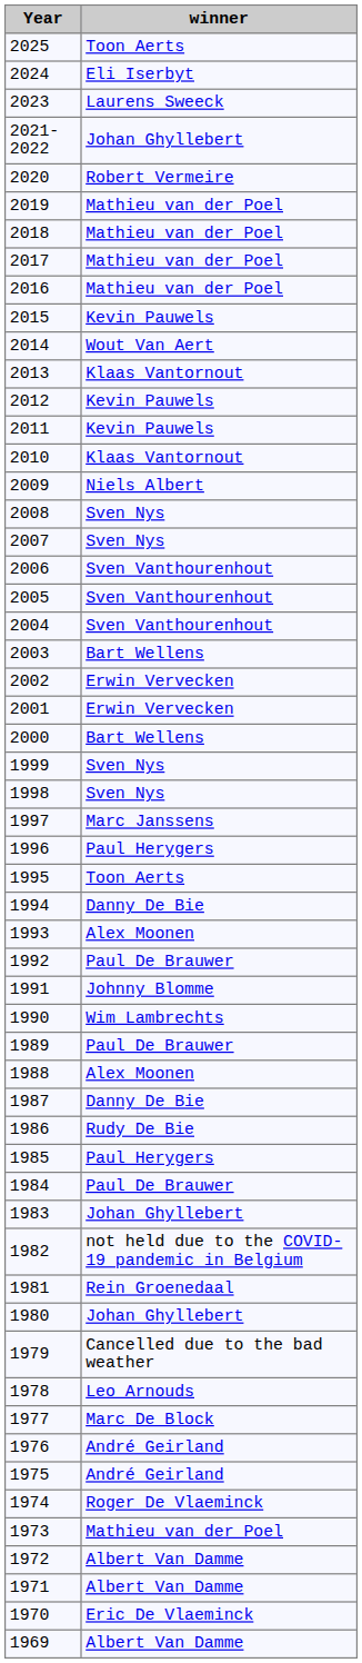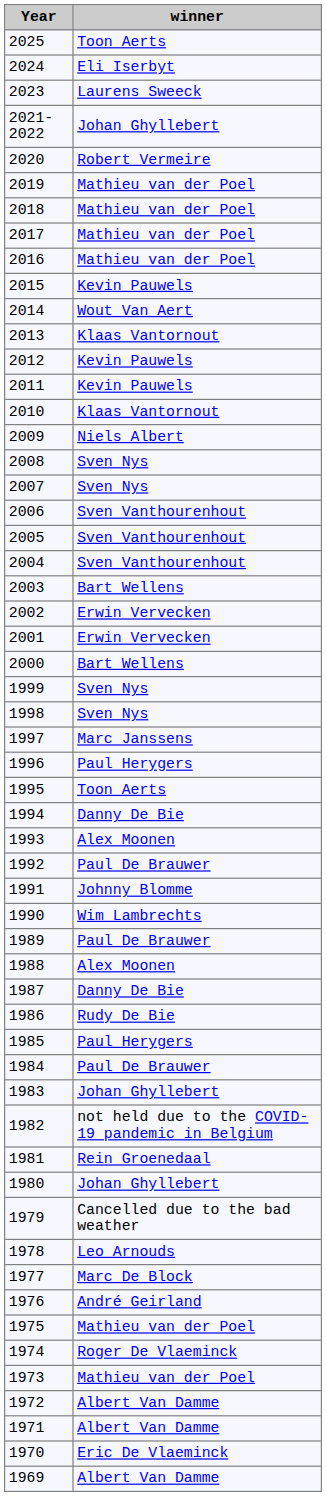 <table bgcolor="#f7f8ff" cellpadding="3" cellspacing="0" border="1" style="font-size: 95%; border: gray solid 1px; border-collapse: collapse;">
 <tr bgcolor="#CCCCCC">
 <td align="center" width="50"><strong>Year</strong></td>
 <td align="center" width="200"><strong>winner</strong></td>
 </tr>
 <tr align="left">
 <td>2025</td>
 <td> <a href='#'>Toon Aerts</a></td>
 </tr>
 <tr align="left">
 <td>2024</td>
 <td> <a href='#'>Eli Iserbyt</a></td>
 </tr>
 <tr align="left">
 <td>2023</td>
 <td> <a href='#'>Laurens Sweeck</a></td>
 </tr>
 <tr align="left">
 <td>2021-2022</td>
 <td> <a href='#'>Johan Ghyllebert</a></td>
 </tr>
 <tr align="left">
 <td>2020</td>
 <td> <a href='#'>Robert Vermeire</a></td>
 </tr>
 <tr align="left">
 <td>2019</td>
 <td> <a href='#'>Mathieu van der Poel</a></td>
 </tr>
 <tr align="left">
 <td>2018</td>
 <td> <a href='#'>Mathieu van der Poel</a></td>
 </tr>
 <tr align="left">
 <td>2017</td>
 <td> <a href='#'>Mathieu van der Poel</a></td>
 </tr>
 <tr align="left">
 <td>2016</td>
 <td> <a href='#'>Mathieu van der Poel</a></td>
 </tr>
 <tr align="left">
 <td>2015</td>
 <td> <a href='#'>Kevin Pauwels</a></td>
 </tr>
 <tr align="left">
 <td>2014</td>
 <td> <a href='#'>Wout Van Aert</a></td>
 </tr>
 <tr align="left">
 <td>2013</td>
 <td> <a href='#'>Klaas Vantornout</a></td>
 </tr>
 <tr align="left">
 <td>2012</td>
 <td> <a href='#'>Kevin Pauwels</a></td>
 </tr>
 <tr align="left">
 <td>2011</td>
 <td> <a href='#'>Kevin Pauwels</a></td>
 </tr>
 <tr align="left">
 <td>2010</td>
 <td> <a href='#'>Klaas Vantornout</a></td>
 </tr>
 <tr align="left">
 <td>2009</td>
 <td> <a href='#'>Niels Albert</a></td>
 </tr>
 <tr align="left">
 <td>2008</td>
 <td> <a href='#'>Sven Nys</a></td>
 </tr>
 <tr align="left">
 <td>2007</td>
 <td> <a href='#'>Sven Nys</a></td>
 </tr>
 <tr align="left">
 <td>2006</td>
 <td> <a href='#'>Sven Vanthourenhout</a></td>
 </tr>
 <tr align="left">
 <td>2005</td>
 <td> <a href='#'>Sven Vanthourenhout</a></td>
 </tr>
 <tr align="left">
 <td>2004</td>
 <td> <a href='#'>Sven Vanthourenhout</a></td>
 </tr>
 <tr align="left">
 <td>2003</td>
 <td> <a href='#'>Bart Wellens</a></td>
 </tr>
 <tr align="left">
 <td>2002</td>
 <td> <a href='#'>Erwin Vervecken</a></td>
 </tr>
 <tr align="left">
 <td>2001</td>
 <td> <a href='#'>Erwin Vervecken</a></td>
 </tr>
 <tr align="left">
 <td>2000</td>
 <td> <a href='#'>Bart Wellens</a></td>
 </tr>
 <tr align="left">
 <td>1999</td>
 <td> <a href='#'>Sven Nys</a></td>
 </tr>
 <tr align="left">
 <td>1998</td>
 <td> <a href='#'>Sven Nys</a></td>
 </tr>
 <tr align="left">
 <td>1997</td>
 <td> <a href='#'>Marc Janssens</a></td>
 </tr>
 <tr align="left">
 <td>1996</td>
 <td> <a href='#'>Paul Herygers</a></td>
 </tr>
 <tr align="left">
 <td>1995</td>
 <td> <a href='#'>Toon Aerts</a></td>
 </tr>
 <tr align="left">
 <td>1994</td>
 <td> <a href='#'>Danny De Bie</a></td>
 </tr>
 <tr align="left">
 <td>1993</td>
 <td> <a href='#'>Alex Moonen</a></td>
 </tr>
 <tr align="left">
 <td>1992</td>
 <td> <a href='#'>Paul De Brauwer</a></td>
 </tr>
 <tr align="left">
 <td>1991</td>
 <td> <a href='#'>Johnny Blomme</a></td>
 </tr>
 <tr align="left">
 <td>1990</td>
 <td> <a href='#'>Wim Lambrechts</a></td>
 </tr>
 <tr align="left">
 <td>1989</td>
 <td> <a href='#'>Paul De Brauwer</a></td>
 </tr>
 <tr align="left">
 <td>1988</td>
 <td> <a href='#'>Alex Moonen</a></td>
 </tr>
 <tr align="left">
 <td>1987</td>
 <td> <a href='#'>Danny De Bie</a></td>
 </tr>
 <tr align="left">
 <td>1986</td>
 <td> <a href='#'>Rudy De Bie</a></td>
 </tr>
 <tr align="left">
 <td>1985</td>
 <td> <a href='#'>Paul Herygers</a></td>
 </tr>
 <tr align="left">
 <td>1984</td>
 <td> <a href='#'>Paul De Brauwer</a></td>
 </tr>
 <tr align="left">
 <td>1983</td>
 <td> <a href='#'>Johan Ghyllebert</a></td>
 </tr>
 <tr align="left">
 <td>1982</td>
 <td>not held due to the <a href='#'>COVID-19 pandemic in Belgium</a></td>
 </tr>
 <tr align="left">
 <td>1981</td>
 <td> <a href='#'>Rein Groenedaal</a></td>
 </tr>
 <tr align="left">
 <td>1980</td>
 <td> <a href='#'>Johan Ghyllebert</a></td>
 </tr>
 <tr align="left">
 <td>1979</td>
 <td>Cancelled due to the bad weather</td>
 </tr>
 <tr align="left">
 <td>1978</td>
 <td> <a href='#'>Leo Arnouds</a></td>
 </tr>
 <tr align="left">
 <td>1977</td>
 <td> <a href='#'>Marc De Block</a></td>
 </tr>
 <tr align="left">
 <td>1976</td>
 <td> <a href='#'>André Geirland</a></td>
 </tr>
 <tr align="left">
 <td>1975</td>
-<td> <a href='#'>André Geirland</a></td>
+<td> <a href='#'>Mathieu van der Poel</a></td>
 </tr>
 <tr align="left">
 <td>1974</td>
 <td> <a href='#'>Roger De Vlaeminck</a></td>
 </tr>
 <tr align="left">
 <td>1973</td>
 <td> <a href='#'>Mathieu van der Poel</a></td>
 </tr>
 <tr align="left">
 <td>1972</td>
 <td> <a href='#'>Albert Van Damme</a></td>
 </tr>
 <tr align="left">
 <td>1971</td>
 <td> <a href='#'>Albert Van Damme</a></td>
 </tr>
 <tr align="left">
 <td>1970</td>
 <td> <a href='#'>Eric De Vlaeminck</a></td>
 </tr>
 <tr align="left">
 <td>1969</td>
 <td> <a href='#'>Albert Van Damme</a></td>
 </tr>
 </table>
